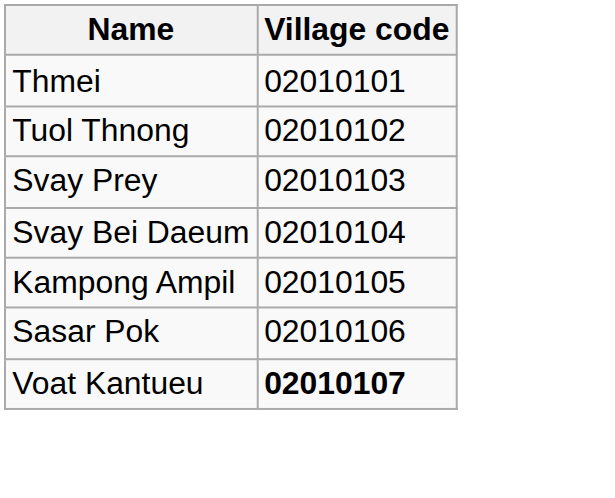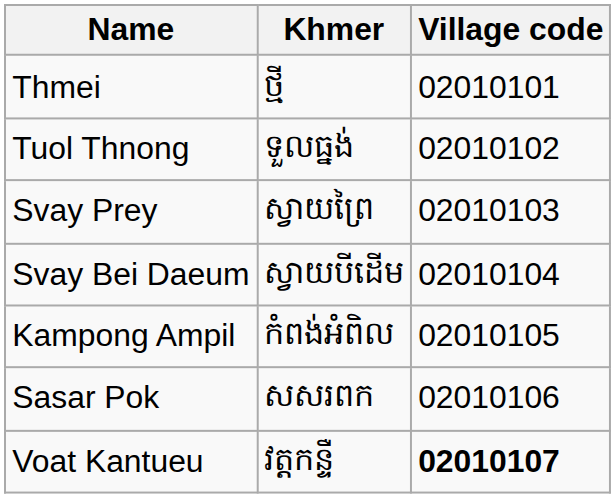 <table class="wikitable sortable">
 <tr>
 <th>Name</th>
+<th>Khmer</th>
 <th>Village code</th>
 </tr>
 <tr>
 <td>Thmei</td>
+<td>ថ្មី</td>
 <td>02010101</td>
 </tr>
 <tr>
 <td>Tuol Thnong</td>
+<td>ទួលធ្នង់</td>
 <td>02010102</td>
 </tr>
 <tr>
 <td>Svay Prey</td>
+<td>ស្វាយព្រៃ</td>
 <td>02010103</td>
 </tr>
 <tr>
 <td>Svay Bei Daeum</td>
+<td>ស្វាយបីដើម</td>
 <td>02010104</td>
 </tr>
 <tr>
 <td>Kampong Ampil</td>
+<td>កំពង់អំពិល</td>
 <td>02010105</td>
 </tr>
 <tr>
 <td>Sasar Pok</td>
+<td>សសរពក</td>
 <td>02010106</td>
 </tr>
 <tr>
 <td>Voat Kantueu</td>
+<td>វត្តកន្ទឺ</td>
 <td><strong>02010107</strong></td>
 </tr>
 </table>
